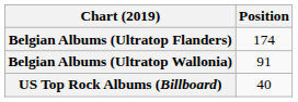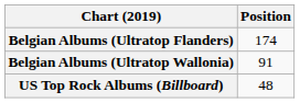 <table class="wikitable sortable plainrowheaders" style="text-align:center">
 <tr>
 <th scope="col">Chart (2019)</th>
 <th scope="col">Position</th>
 </tr>
 <tr>
 <th scope="row">Belgian Albums (Ultratop Flanders)</th>
 <td>174</td>
 </tr>
 <tr>
 <th scope="row">Belgian Albums (Ultratop Wallonia)</th>
 <td>91</td>
 </tr>
 <tr>
 <th scope="row">US Top Rock Albums (<em>Billboard</em>)</th>
-<td>40</td>
+<td>48</td>
 </tr>
 </table>
